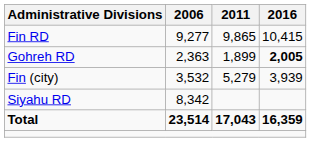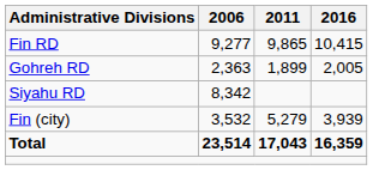 <table class="wikitable">
 <tr>
 <th>Administrative Divisions</th>
 <th>2006</th>
 <th>2011</th>
 <th>2016</th>
 </tr>
 <tr>
 <td><a href='#'>Fin RD</a></td>
 <td style="text-align: right;">9,277</td>
 <td style="text-align: right;">9,865</td>
 <td style="text-align: right;">10,415</td>
 </tr>
 <tr>
 <td><a href='#'>Gohreh RD</a></td>
 <td style="text-align: right;">2,363</td>
 <td style="text-align: right;">1,899</td>
-<td style="text-align: right;"><strong>2,005</strong></td>
+<td style="text-align: right;">2,005</td>
+</tr>
+<tr>
+<td><a href='#'>Siyahu RD</a></td>
+<td style="text-align: right;">8,342</td>
+<td style="text-align: right;"></td>
+<td style="text-align: right;"></td>
 </tr>
 <tr>
 <td><a href='#'>Fin</a> (city)</td>
 <td style="text-align: right;">3,532</td>
 <td style="text-align: right;">5,279</td>
 <td style="text-align: right;">3,939</td>
-</tr>
-<tr>
-<td><a href='#'>Siyahu RD</a></td>
-<td style="text-align: right;">8,342</td>
-<td style="text-align: right;"></td>
-<td style="text-align: right;"></td>
 </tr>
 <tr>
 <td><strong>Total</strong></td>
 <td style="text-align: right;"><strong>23,514</strong></td>
 <td style="text-align: right;"><strong>17,043</strong></td>
 <td style="text-align: right;"><strong>16,359</strong></td>
 </tr>
 <tr>
 <td colspan=4></td>
 </tr>
 </table>
